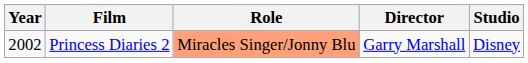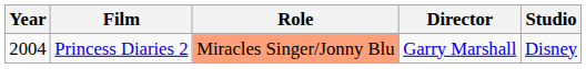 <table class="wikitable" border="1">
 <tr>
 <th>Year</th>
 <th>Film</th>
 <th>Role</th>
 <th>Director</th>
 <th>Studio</th>
 </tr>
 <tr>
-<td>2002</td>
+<td>2004</td>
 <td><a href='#'>Princess Diaries 2</a></td>
 <td style="background: lightsalmon;">Miracles Singer/Jonny Blu</td>
 <td><a href='#'>Garry Marshall</a></td>
 <td><a href='#'>Disney</a></td>
 </tr>
 </table>
